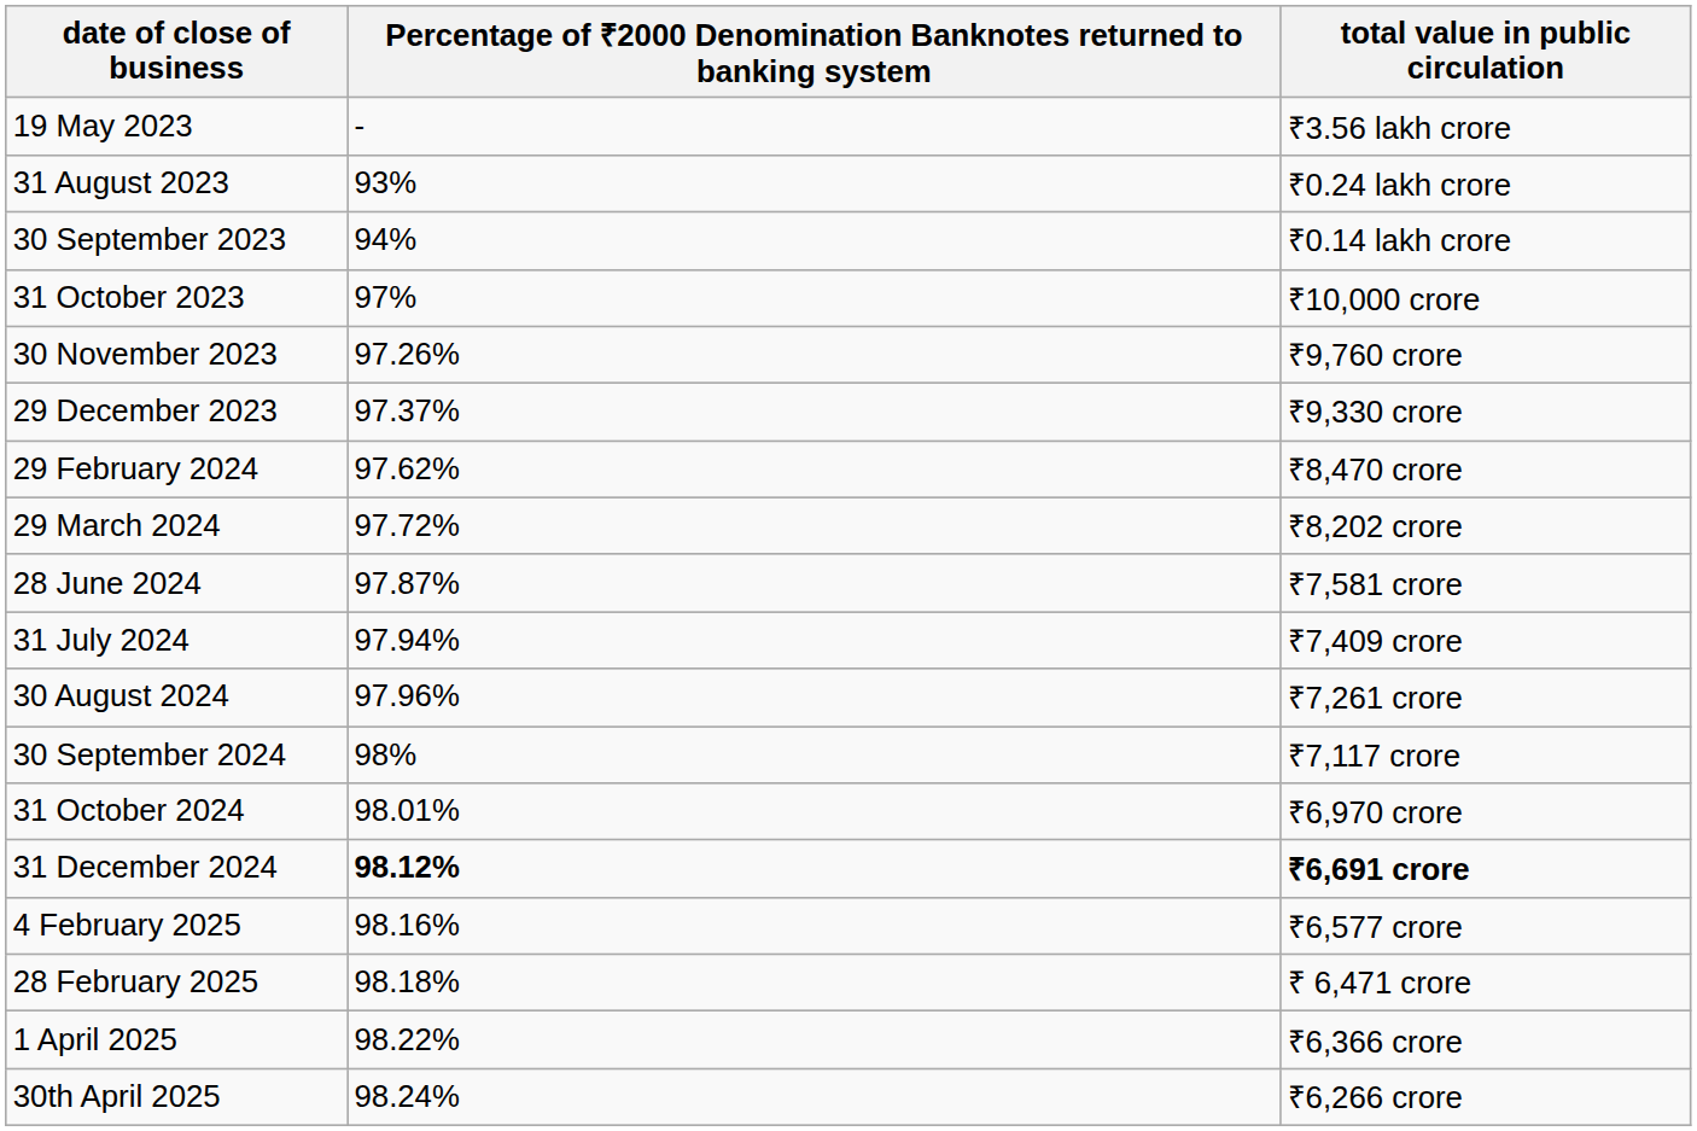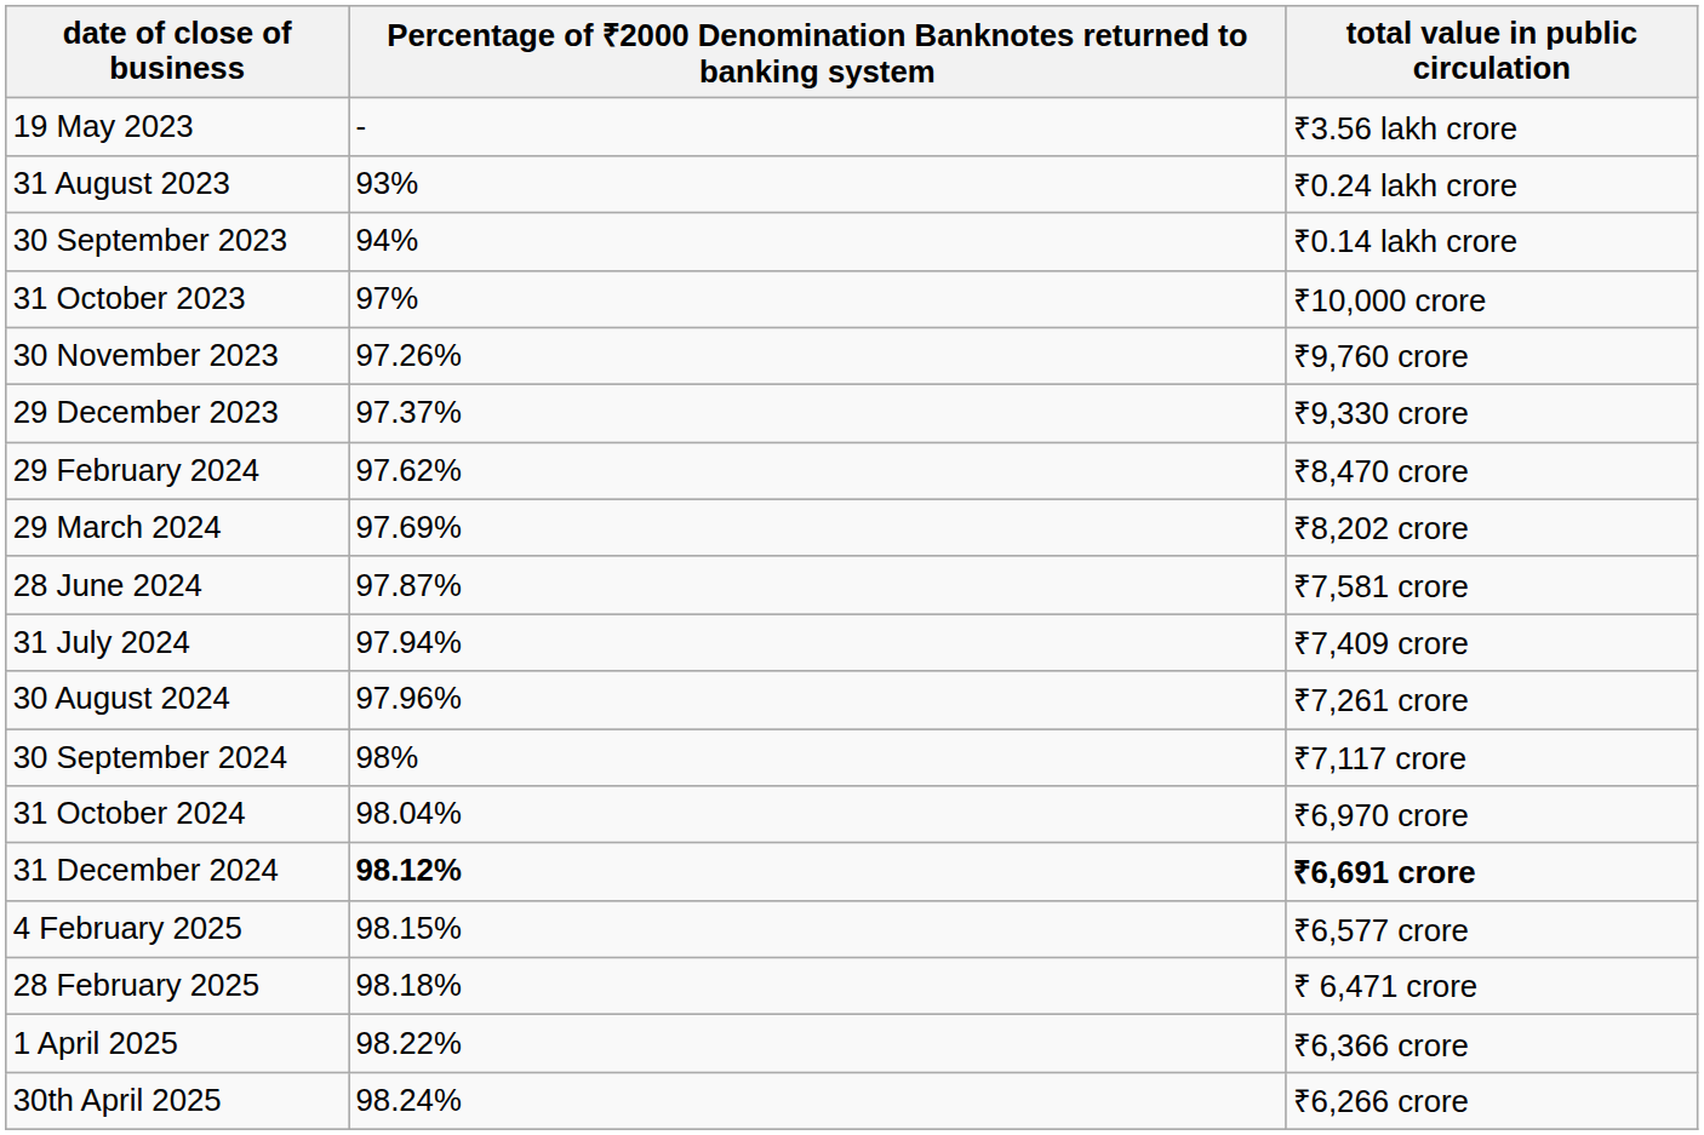 <table class = "wikitable sortable">
 <tr>
 <th>date of close of business</th>
 <th>Percentage of ₹2000 Denomination Banknotes returned to banking system</th>
 <th>total value in public circulation</th>
 </tr>
 <tr>
 <td>19 May 2023</td>
 <td>-</td>
 <td>₹3.56 lakh crore</td>
 </tr>
 <tr>
 <td>31 August 2023</td>
 <td>93%</td>
 <td>₹0.24 lakh crore</td>
 </tr>
 <tr>
 <td>30 September 2023</td>
 <td>94%</td>
 <td>₹0.14 lakh crore</td>
 </tr>
 <tr>
 <td>31 October 2023</td>
 <td>97%</td>
 <td>₹10,000 crore</td>
 </tr>
 <tr>
 <td>30 November 2023</td>
 <td>97.26%</td>
 <td>₹9,760 crore</td>
 </tr>
 <tr>
 <td>29 December 2023</td>
 <td>97.37%</td>
 <td>₹9,330 crore</td>
 </tr>
 <tr>
 <td>29 February 2024</td>
 <td>97.62%</td>
 <td>₹8,470 crore</td>
 </tr>
 <tr>
 <td>29 March 2024</td>
-<td>97.72%</td>
+<td>97.69%</td>
 <td>₹8,202 crore</td>
 </tr>
 <tr>
 <td>28 June 2024</td>
 <td>97.87%</td>
 <td>₹7,581 crore</td>
 </tr>
 <tr>
 <td>31 July 2024</td>
 <td>97.94%</td>
 <td>₹7,409 crore</td>
 </tr>
 <tr>
 <td>30 August 2024</td>
 <td>97.96%</td>
 <td>₹7,261 crore</td>
 </tr>
 <tr>
 <td>30 September 2024</td>
 <td>98%</td>
 <td>₹7,117 crore</td>
 </tr>
 <tr>
 <td>31 October 2024</td>
-<td>98.01%</td>
+<td>98.04%</td>
 <td>₹6,970 crore</td>
 </tr>
 <tr>
 <td>31 December 2024</td>
 <td><strong>98.12%</strong></td>
 <td><strong>₹6,691 crore</strong></td>
 </tr>
 <tr>
 <td>4 February 2025</td>
-<td>98.16%</td>
+<td>98.15%</td>
 <td>₹6,577 crore</td>
 </tr>
 <tr>
 <td>28 February 2025</td>
 <td>98.18%</td>
 <td>₹ 6,471 crore</td>
 </tr>
 <tr>
 <td>1 April 2025</td>
 <td>98.22%</td>
 <td>₹6,366 crore</td>
 </tr>
 <tr>
 <td>30th April 2025</td>
 <td>98.24%</td>
 <td>₹6,266 crore</td>
 </tr>
 </table>
